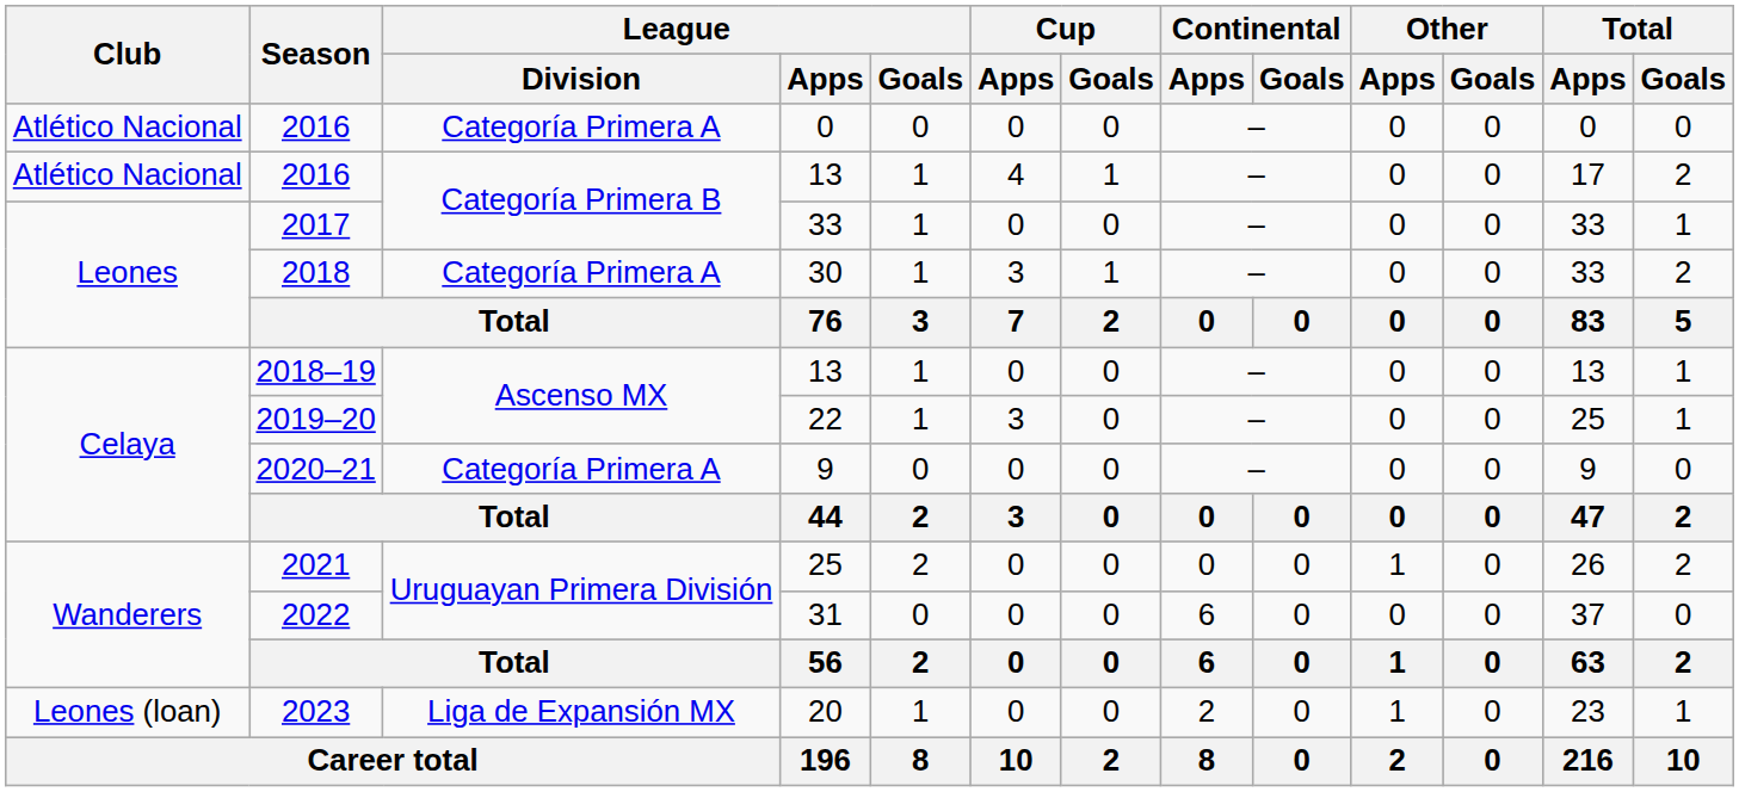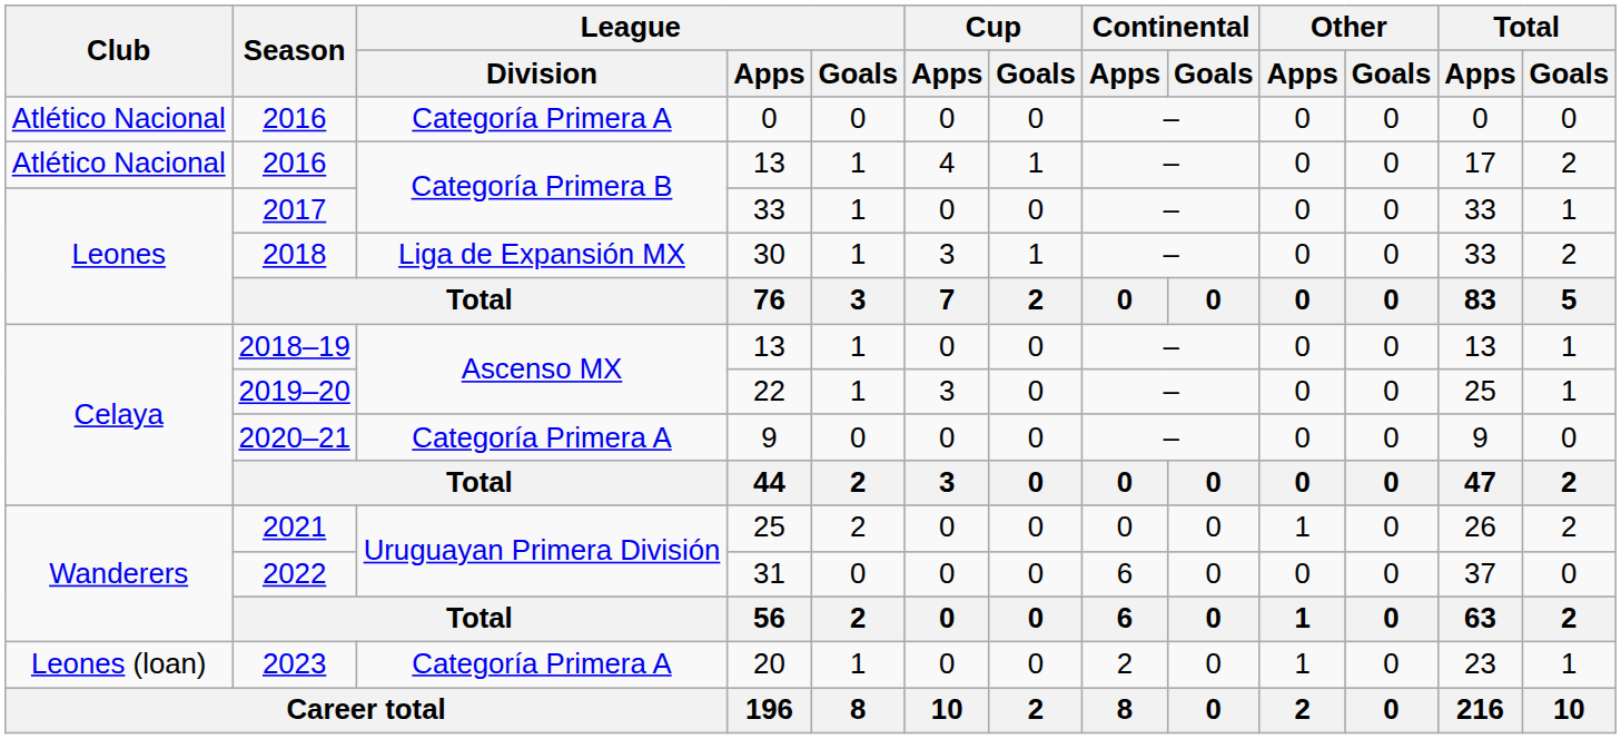 <table class=wikitable style=text-align:center>
 <tr>
 <th rowspan="2">Club</th>
 <th rowspan="2">Season</th>
 <th colspan="3">League</th>
 <th colspan="2">Cup</th>
 <th colspan="2">Continental</th>
 <th colspan="2">Other</th>
 <th colspan="2">Total</th>
 </tr>
 <tr>
 <th>Division</th>
 <th>Apps</th>
 <th>Goals</th>
 <th>Apps</th>
 <th>Goals</th>
 <th>Apps</th>
 <th>Goals</th>
 <th>Apps</th>
 <th>Goals</th>
 <th>Apps</th>
 <th>Goals</th>
 </tr>
 <tr>
 <td><a href='#'>Atlético Nacional</a></td>
 <td><a href='#'>2016</a></td>
 <td><a href='#'>Categoría Primera A</a></td>
 <td>0</td>
 <td>0</td>
 <td>0</td>
 <td>0</td>
 <td colspan="2">–</td>
 <td>0</td>
 <td>0</td>
 <td>0</td>
 <td>0</td>
 </tr>
 <tr>
 <td><a href='#'>Atlético Nacional</a></td>
 <td><a href='#'>2016</a></td>
 <td rowspan="2"><a href='#'>Categoría Primera B</a></td>
 <td>13</td>
 <td>1</td>
 <td>4</td>
 <td>1</td>
 <td colspan="2">–</td>
 <td>0</td>
 <td>0</td>
 <td>17</td>
 <td>2</td>
 </tr>
 <tr>
 <td rowspan="3"><a href='#'>Leones</a></td>
 <td><a href='#'>2017</a></td>
 <td>33</td>
 <td>1</td>
 <td>0</td>
 <td>0</td>
 <td colspan="2">–</td>
 <td>0</td>
 <td>0</td>
 <td>33</td>
 <td>1</td>
 </tr>
 <tr>
 <td><a href='#'>2018</a></td>
-<td><a href='#'>Categoría Primera A</a></td>
+<td><a href='#'>Liga de Expansión MX</a></td>
 <td>30</td>
 <td>1</td>
 <td>3</td>
 <td>1</td>
 <td colspan="2">–</td>
 <td>0</td>
 <td>0</td>
 <td>33</td>
 <td>2</td>
 </tr>
 <tr>
 <th colspan="2">Total</th>
 <th>76</th>
 <th>3</th>
 <th>7</th>
 <th>2</th>
 <th>0</th>
 <th>0</th>
 <th>0</th>
 <th>0</th>
 <th>83</th>
 <th>5</th>
 </tr>
 <tr>
 <td rowspan="4"><a href='#'>Celaya</a></td>
 <td><a href='#'>2018–19</a></td>
 <td rowspan="2"><a href='#'>Ascenso MX</a></td>
 <td>13</td>
 <td>1</td>
 <td>0</td>
 <td>0</td>
 <td colspan="2">–</td>
 <td>0</td>
 <td>0</td>
 <td>13</td>
 <td>1</td>
 </tr>
 <tr>
 <td><a href='#'>2019–20</a></td>
 <td>22</td>
 <td>1</td>
 <td>3</td>
 <td>0</td>
 <td colspan="2">–</td>
 <td>0</td>
 <td>0</td>
 <td>25</td>
 <td>1</td>
 </tr>
 <tr>
 <td><a href='#'>2020–21</a></td>
 <td><a href='#'>Categoría Primera A</a></td>
 <td>9</td>
 <td>0</td>
 <td>0</td>
 <td>0</td>
 <td colspan="2">–</td>
 <td>0</td>
 <td>0</td>
 <td>9</td>
 <td>0</td>
 </tr>
 <tr>
 <th colspan="2">Total</th>
 <th>44</th>
 <th>2</th>
 <th>3</th>
 <th>0</th>
 <th>0</th>
 <th>0</th>
 <th>0</th>
 <th>0</th>
 <th>47</th>
 <th>2</th>
 </tr>
 <tr>
 <td rowspan="3"><a href='#'>Wanderers</a></td>
 <td><a href='#'>2021</a></td>
 <td rowspan="2"><a href='#'>Uruguayan Primera División</a></td>
 <td>25</td>
 <td>2</td>
 <td>0</td>
 <td>0</td>
 <td>0</td>
 <td>0</td>
 <td>1</td>
 <td>0</td>
 <td>26</td>
 <td>2</td>
 </tr>
 <tr>
 <td><a href='#'>2022</a></td>
 <td>31</td>
 <td>0</td>
 <td>0</td>
 <td>0</td>
 <td>6</td>
 <td>0</td>
 <td>0</td>
 <td>0</td>
 <td>37</td>
 <td>0</td>
 </tr>
 <tr>
 <th colspan="2">Total</th>
 <th>56</th>
 <th>2</th>
 <th>0</th>
 <th>0</th>
 <th>6</th>
 <th>0</th>
 <th>1</th>
 <th>0</th>
 <th>63</th>
 <th>2</th>
 </tr>
 <tr>
 <td><a href='#'>Leones</a> (loan)</td>
 <td><a href='#'>2023</a></td>
-<td><a href='#'>Liga de Expansión MX</a></td>
+<td><a href='#'>Categoría Primera A</a></td>
 <td>20</td>
 <td>1</td>
 <td>0</td>
 <td>0</td>
 <td>2</td>
 <td>0</td>
 <td>1</td>
 <td>0</td>
 <td>23</td>
 <td>1</td>
 </tr>
 <tr>
 <th colspan="3">Career total</th>
 <th>196</th>
 <th>8</th>
 <th>10</th>
 <th>2</th>
 <th>8</th>
 <th>0</th>
 <th>2</th>
 <th>0</th>
 <th>216</th>
 <th>10</th>
 </tr>
 </table>
